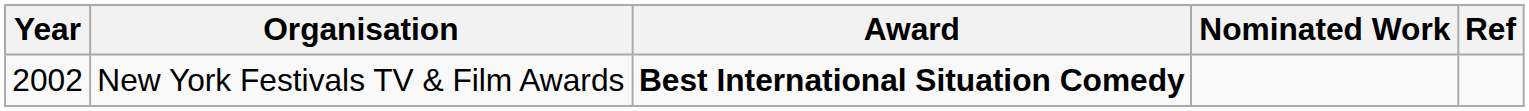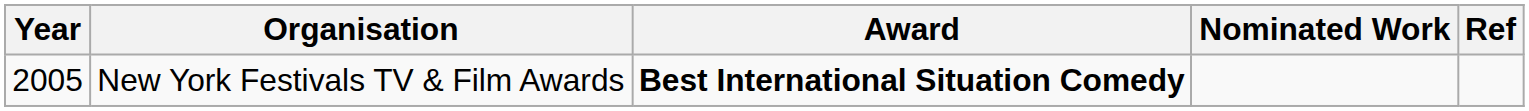 <table class="wikitable">
 <tr>
 <th>Year</th>
 <th>Organisation</th>
 <th>Award</th>
 <th>Nominated Work</th>
 <th>Ref</th>
 </tr>
 <tr>
-<td>2002</td>
+<td>2005</td>
 <td>New York Festivals TV & Film Awards</td>
 <td><strong>Best International Situation Comedy</strong></td>
 <td></td>
 <td></td>
 </tr>
 </table>
